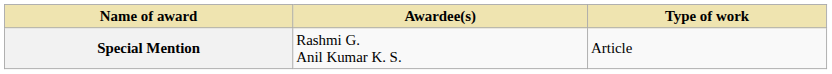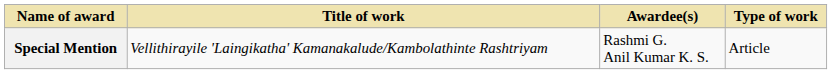 <table class="wikitable plainrowheaders" width="70%">
 <tr>
 <th style="background-color:#EFE4B0">Name of award</th>
+<th style="background-color:#EFE4B0">Title of work</th>
 <th style="background-color:#EFE4B0">Awardee(s)</th>
 <th style="background-color:#EFE4B0" class="unsortable">Type of work</th>
 </tr>
 <tr>
 <th scope="row">Special Mention</th>
+<td><em>Vellithirayile 'Laingikatha' Kamanakalude/Kambolathinte Rashtriyam</em></td>
 <td>Rashmi G.<br>Anil Kumar K. S.</td>
 <td>Article</td>
 </tr>
 </table>
